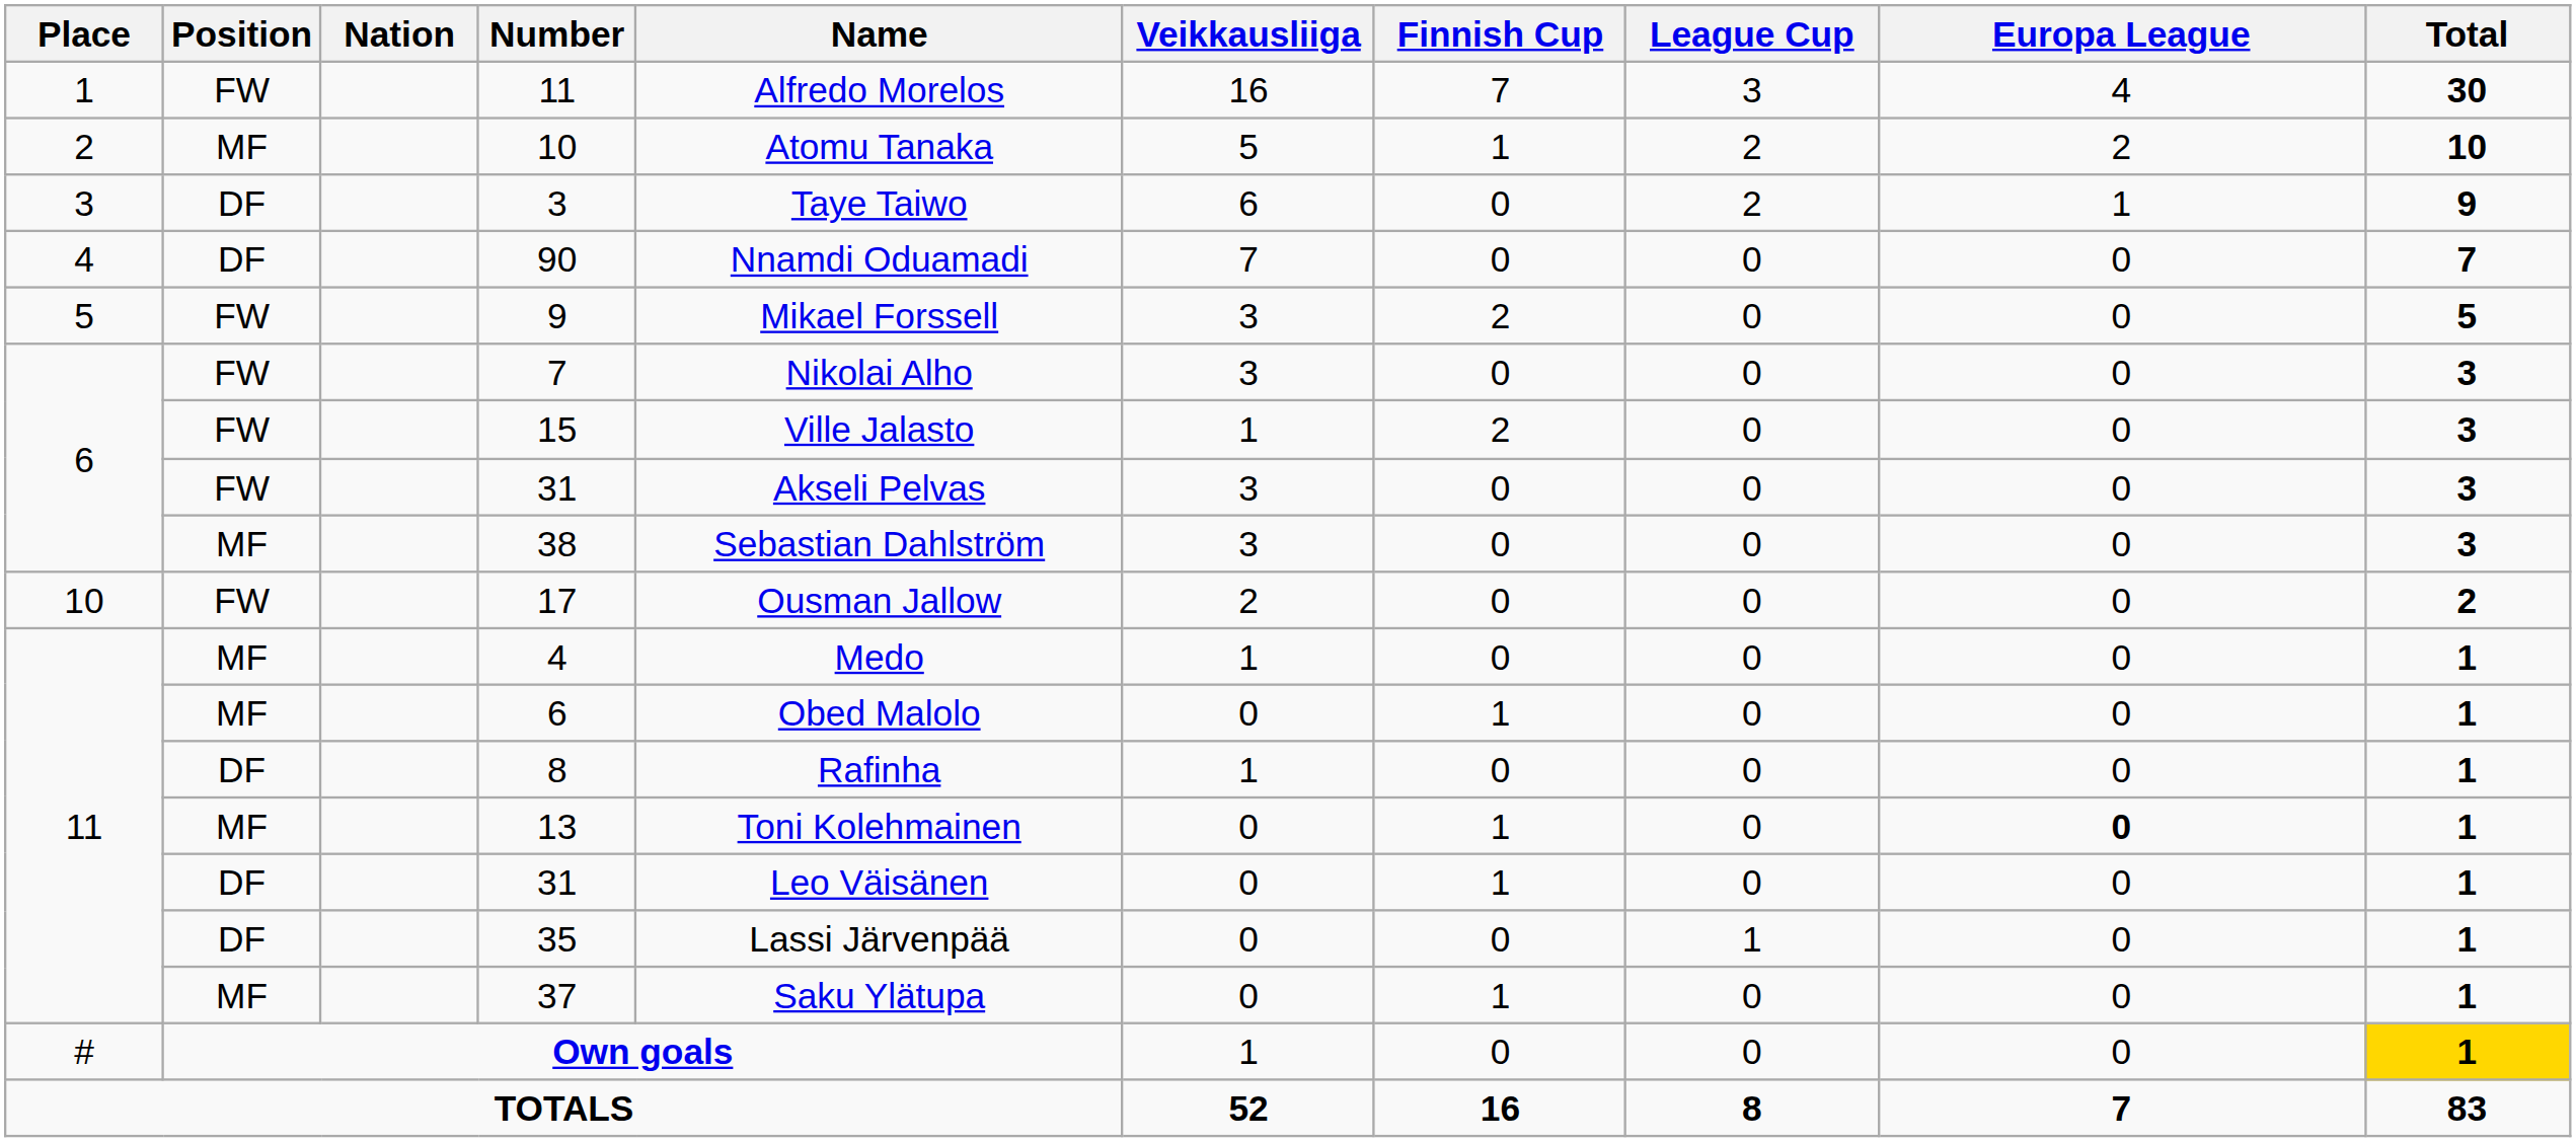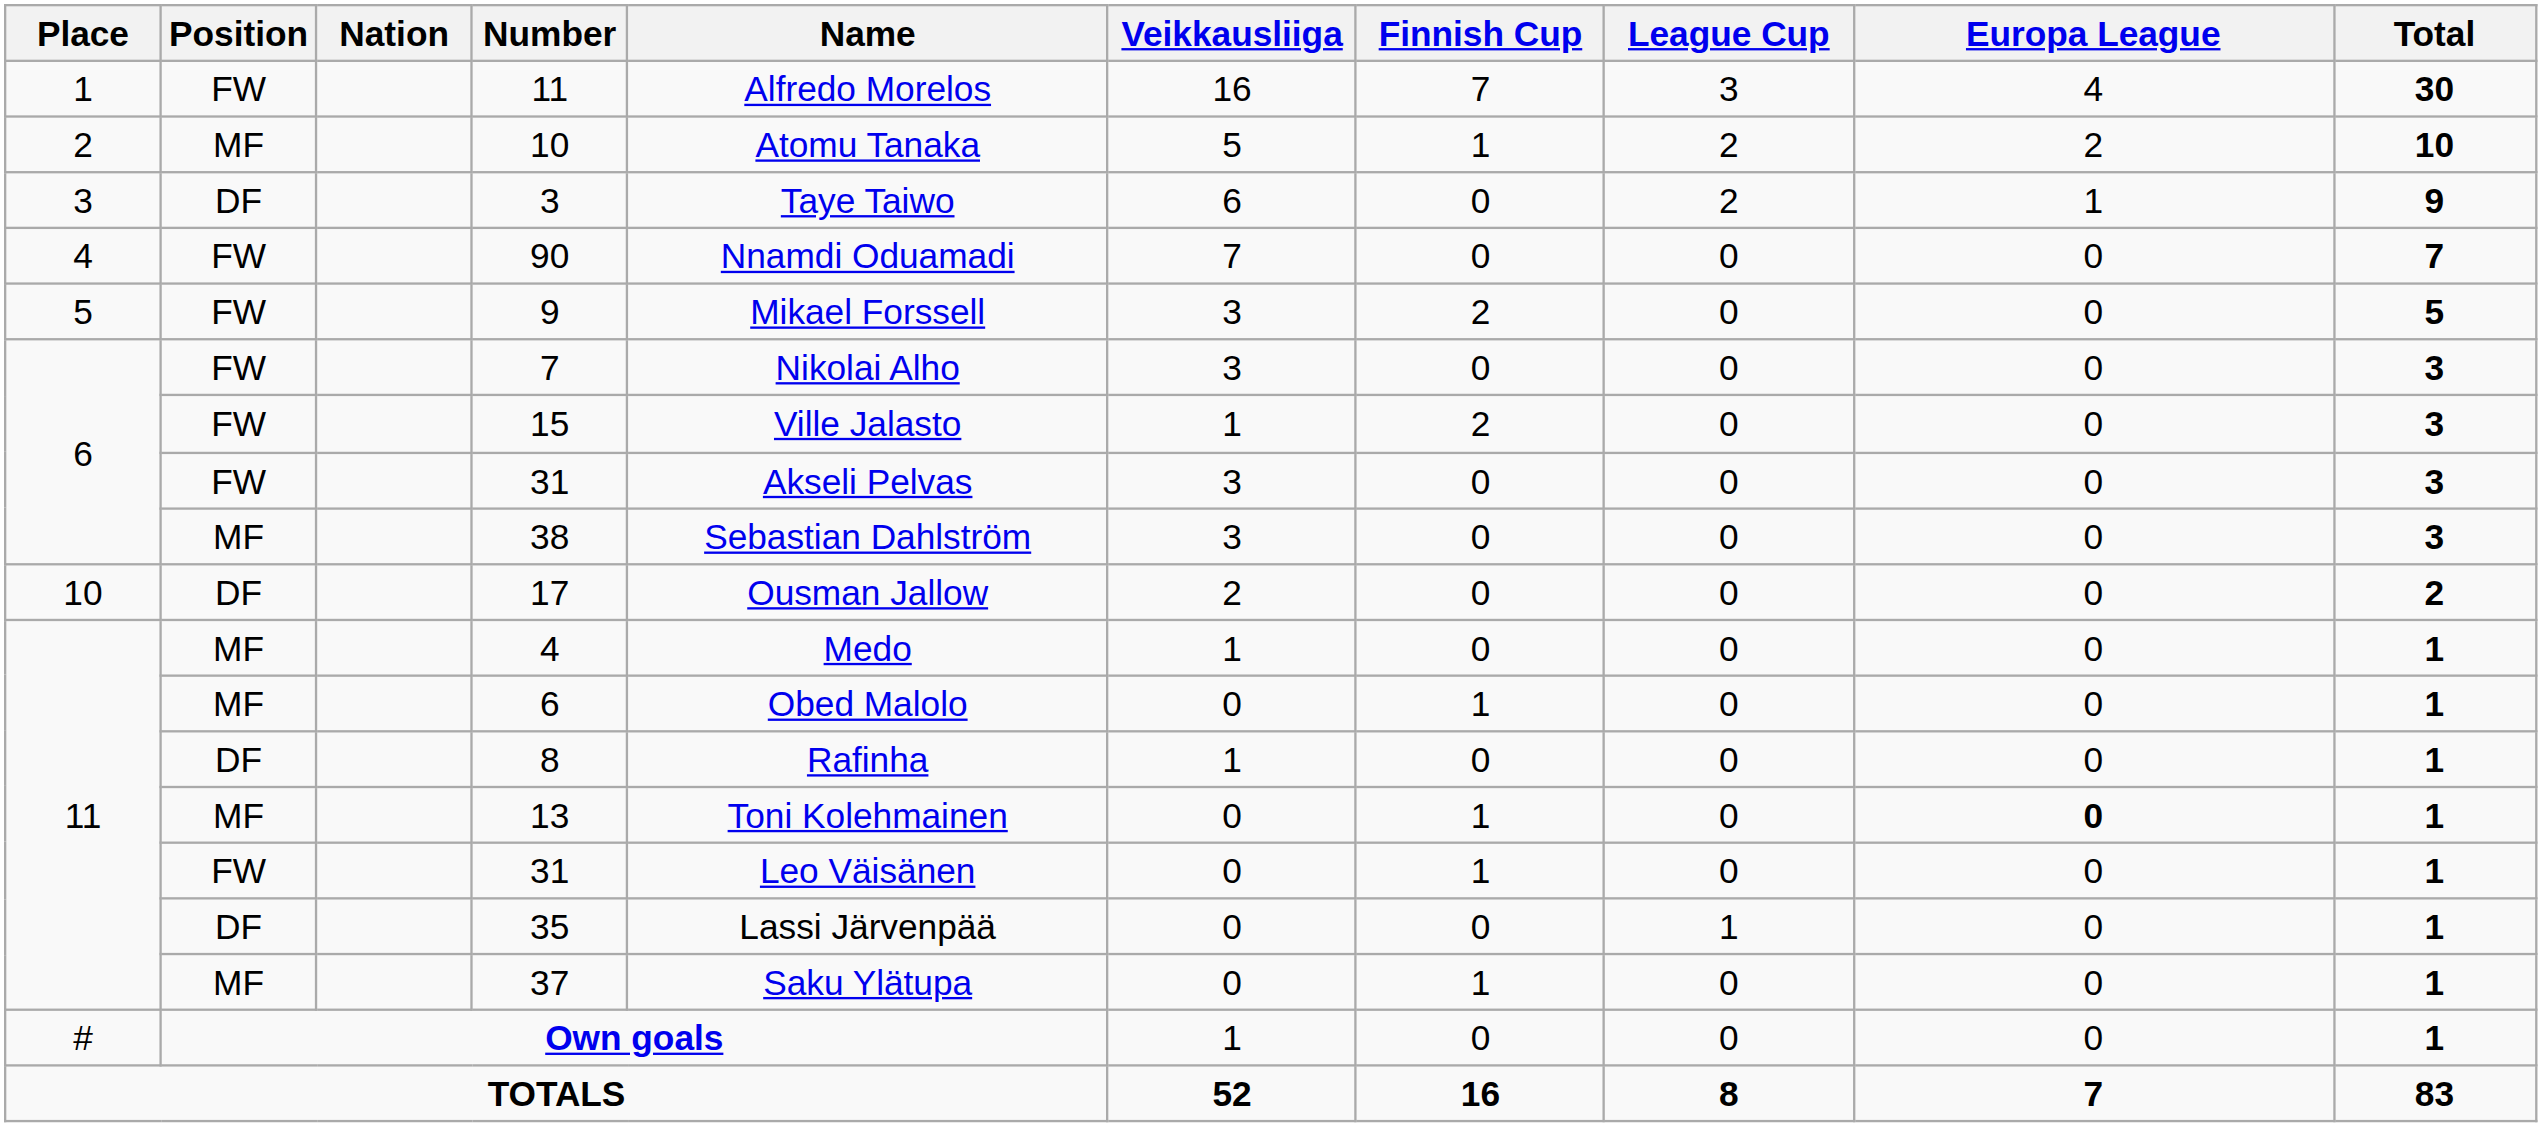 <table class="wikitable" style="font-size: 95%; text-align: center;">
 <tr>
 <th width=60>Place</th>
 <th width=60>Position</th>
 <th width=60>Nation</th>
 <th width=60>Number</th>
 <th width=200>Name</th>
 <th width=100><a href='#'>Veikkausliiga</a></th>
 <th width=100><a href='#'>Finnish Cup</a></th>
 <th width=100><a href='#'>League Cup</a></th>
 <th width=200><a href='#'>Europa League</a></th>
 <th width=80>Total</th>
 </tr>
 <tr>
 <td>1</td>
 <td>FW</td>
 <td></td>
 <td>11</td>
 <td><a href='#'>Alfredo Morelos</a></td>
 <td>16</td>
 <td>7</td>
 <td>3</td>
 <td>4</td>
 <td><strong>30</strong></td>
 </tr>
 <tr>
 <td>2</td>
 <td>MF</td>
 <td></td>
 <td>10</td>
 <td><a href='#'>Atomu Tanaka</a></td>
 <td>5</td>
 <td>1</td>
 <td>2</td>
 <td>2</td>
 <td><strong>10</strong></td>
 </tr>
 <tr>
 <td>3</td>
 <td>DF</td>
 <td></td>
 <td>3</td>
 <td><a href='#'>Taye Taiwo</a></td>
 <td>6</td>
 <td>0</td>
 <td>2</td>
 <td>1</td>
 <td><strong>9</strong></td>
 </tr>
 <tr>
 <td>4</td>
-<td>DF</td>
+<td>FW</td>
 <td></td>
 <td>90</td>
 <td><a href='#'>Nnamdi Oduamadi</a></td>
 <td>7</td>
 <td>0</td>
 <td>0</td>
 <td>0</td>
 <td><strong>7</strong></td>
 </tr>
 <tr>
 <td>5</td>
 <td>FW</td>
 <td></td>
 <td>9</td>
 <td><a href='#'>Mikael Forssell</a></td>
 <td>3</td>
 <td>2</td>
 <td>0</td>
 <td>0</td>
 <td><strong>5</strong></td>
 </tr>
 <tr>
 <td rowspan="4">6</td>
 <td>FW</td>
 <td></td>
 <td>7</td>
 <td><a href='#'>Nikolai Alho</a></td>
 <td>3</td>
 <td>0</td>
 <td>0</td>
 <td>0</td>
 <td><strong>3</strong></td>
 </tr>
 <tr>
 <td>FW</td>
 <td></td>
 <td>15</td>
 <td><a href='#'>Ville Jalasto</a></td>
 <td>1</td>
 <td>2</td>
 <td>0</td>
 <td>0</td>
 <td><strong>3</strong></td>
 </tr>
 <tr>
 <td>FW</td>
 <td></td>
 <td>31</td>
 <td><a href='#'>Akseli Pelvas</a></td>
 <td>3</td>
 <td>0</td>
 <td>0</td>
 <td>0</td>
 <td><strong>3</strong></td>
 </tr>
 <tr>
 <td>MF</td>
 <td></td>
 <td>38</td>
 <td><a href='#'>Sebastian Dahlström</a></td>
 <td>3</td>
 <td>0</td>
 <td>0</td>
 <td>0</td>
 <td><strong>3</strong></td>
 </tr>
 <tr>
 <td>10</td>
-<td>FW</td>
+<td>DF</td>
 <td></td>
 <td>17</td>
 <td><a href='#'>Ousman Jallow</a></td>
 <td>2</td>
 <td>0</td>
 <td>0</td>
 <td>0</td>
 <td><strong>2</strong></td>
 </tr>
 <tr>
 <td rowspan="7">11</td>
 <td>MF</td>
 <td></td>
 <td>4</td>
 <td><a href='#'>Medo</a></td>
 <td>1</td>
 <td>0</td>
 <td>0</td>
 <td>0</td>
 <td><strong>1</strong></td>
 </tr>
 <tr>
 <td>MF</td>
 <td></td>
 <td>6</td>
 <td><a href='#'>Obed Malolo</a></td>
 <td>0</td>
 <td>1</td>
 <td>0</td>
 <td>0</td>
 <td><strong>1</strong></td>
 </tr>
 <tr>
 <td>DF</td>
 <td></td>
 <td>8</td>
 <td><a href='#'>Rafinha</a></td>
 <td>1</td>
 <td>0</td>
 <td>0</td>
 <td>0</td>
 <td><strong>1</strong></td>
 </tr>
 <tr>
 <td>MF</td>
 <td></td>
 <td>13</td>
 <td><a href='#'>Toni Kolehmainen</a></td>
 <td>0</td>
 <td>1</td>
 <td>0</td>
 <td><strong>0</strong></td>
 <td><strong>1</strong></td>
 </tr>
 <tr>
-<td>DF</td>
+<td>FW</td>
 <td></td>
 <td>31</td>
 <td><a href='#'>Leo Väisänen</a></td>
 <td>0</td>
 <td>1</td>
 <td>0</td>
 <td>0</td>
 <td><strong>1</strong></td>
 </tr>
 <tr>
 <td>DF</td>
 <td></td>
 <td>35</td>
 <td>Lassi Järvenpää</td>
 <td>0</td>
 <td>0</td>
 <td>1</td>
 <td>0</td>
 <td><strong>1</strong></td>
 </tr>
 <tr>
 <td>MF</td>
 <td></td>
 <td>37</td>
 <td><a href='#'>Saku Ylätupa</a></td>
 <td>0</td>
 <td>1</td>
 <td>0</td>
 <td>0</td>
 <td><strong>1</strong></td>
 </tr>
 <tr>
 <td>#</td>
 <td colspan="4"><strong><a href='#'>Own goals</a></strong></td>
 <td>1</td>
 <td>0</td>
 <td>0</td>
 <td>0</td>
-<td style="background: gold;"><strong>1</strong></td>
+<td><strong>1</strong></td>
 </tr>
 <tr>
 <td colspan="5"><strong>TOTALS</strong></td>
 <td><strong>52</strong></td>
 <td><strong>16</strong></td>
 <td><strong>8</strong></td>
 <td><strong>7</strong></td>
 <td><strong>83</strong></td>
 </tr>
 </table>
